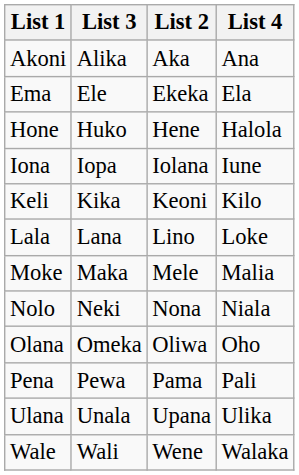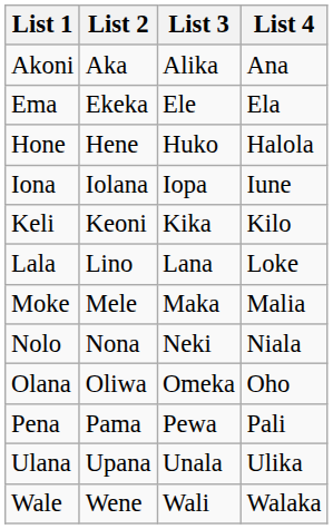 <table class="wikitable floatright">
 <tr>
 <th>List 1</th>
+<th>List 2</th>
 <th>List 3</th>
-<th>List 2</th>
 <th>List 4</th>
 </tr>
 <tr>
 <td>Akoni</td>
+<td>Aka</td>
 <td>Alika</td>
-<td>Aka</td>
 <td>Ana</td>
 </tr>
 <tr>
 <td>Ema</td>
+<td>Ekeka</td>
 <td>Ele</td>
-<td>Ekeka</td>
 <td>Ela</td>
 </tr>
 <tr>
 <td>Hone</td>
+<td>Hene</td>
 <td>Huko</td>
-<td>Hene</td>
 <td>Halola</td>
 </tr>
 <tr>
 <td>Iona</td>
+<td>Iolana</td>
 <td>Iopa</td>
-<td>Iolana</td>
 <td>Iune</td>
 </tr>
 <tr>
 <td>Keli</td>
+<td>Keoni</td>
 <td>Kika</td>
-<td>Keoni</td>
 <td>Kilo</td>
 </tr>
 <tr>
 <td>Lala</td>
+<td>Lino</td>
 <td>Lana</td>
-<td>Lino</td>
 <td>Loke</td>
 </tr>
 <tr>
 <td>Moke</td>
+<td>Mele</td>
 <td>Maka</td>
-<td>Mele</td>
 <td>Malia</td>
 </tr>
 <tr>
 <td>Nolo</td>
+<td>Nona</td>
 <td>Neki</td>
-<td>Nona</td>
 <td>Niala</td>
 </tr>
 <tr>
 <td>Olana</td>
+<td>Oliwa</td>
 <td>Omeka</td>
-<td>Oliwa</td>
 <td>Oho</td>
 </tr>
 <tr>
 <td>Pena</td>
+<td>Pama</td>
 <td>Pewa</td>
-<td>Pama</td>
 <td>Pali</td>
 </tr>
 <tr>
 <td>Ulana</td>
+<td>Upana</td>
 <td>Unala</td>
-<td>Upana</td>
 <td>Ulika</td>
 </tr>
 <tr>
 <td>Wale</td>
+<td>Wene</td>
 <td>Wali</td>
-<td>Wene</td>
 <td>Walaka</td>
 </tr>
 </table>
